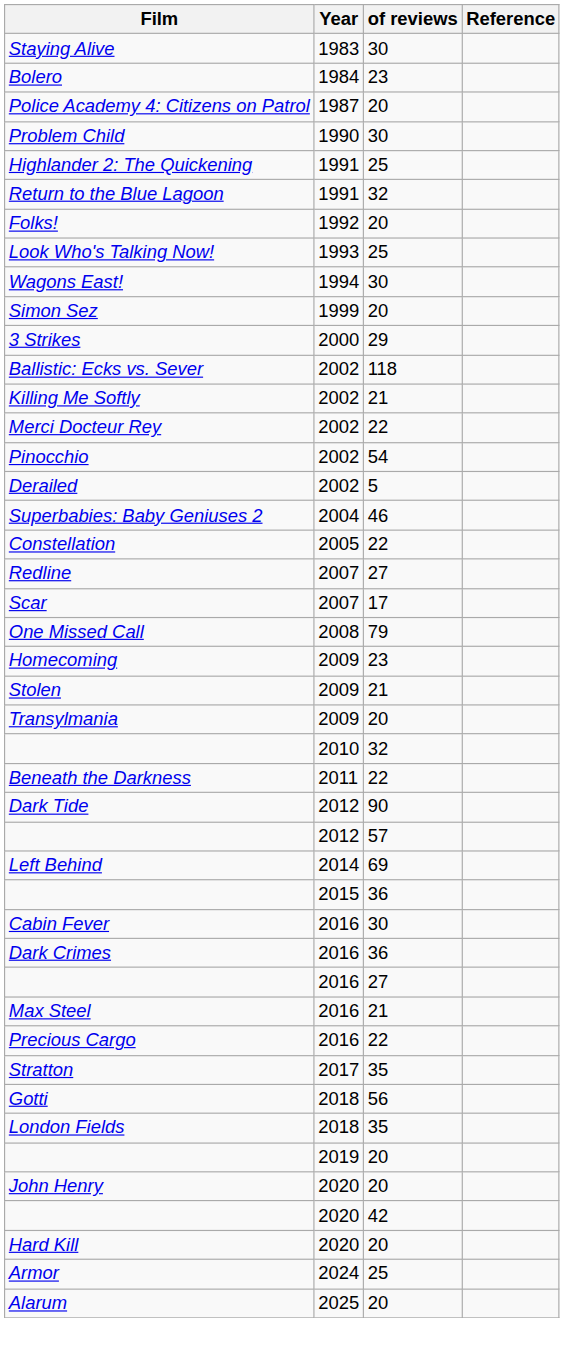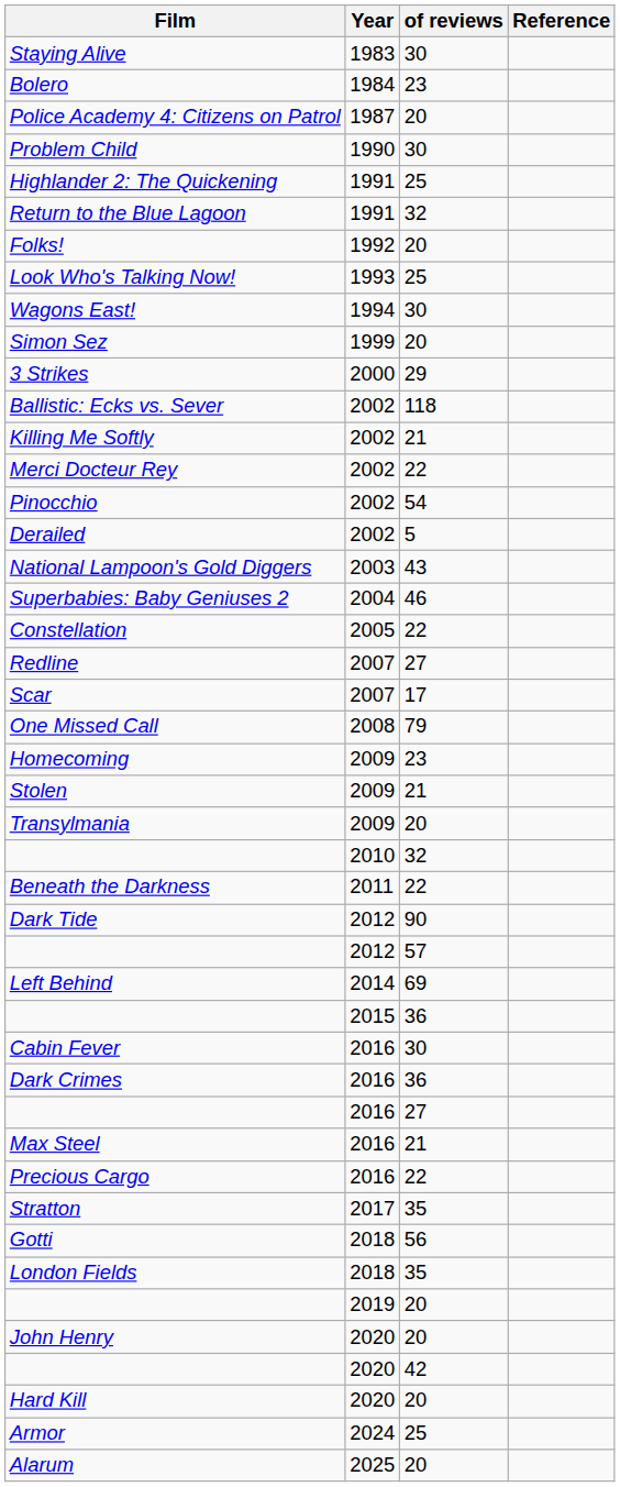 <table class="wikitable sortable" border="1">
 <tr>
 <th scope="col">Film</th>
 <th scope="col">Year</th>
 <th scope="col"> of reviews</th>
 <th scope="col" class="unsortable">Reference</th>
 </tr>
 <tr>
 <td><em><a href='#'>Staying Alive</a></em></td>
 <td>1983</td>
 <td>30</td>
 <td></td>
 </tr>
 <tr>
 <td><em><a href='#'>Bolero</a></em></td>
 <td>1984</td>
 <td>23</td>
 <td></td>
 </tr>
 <tr>
 <td><em><a href='#'>Police Academy 4: Citizens on Patrol</a></em></td>
 <td>1987</td>
 <td>20</td>
 <td></td>
 </tr>
 <tr>
 <td><em><a href='#'>Problem Child</a></em></td>
 <td>1990</td>
 <td>30</td>
 <td></td>
 </tr>
 <tr>
 <td><em><a href='#'>Highlander 2: The Quickening</a></em></td>
 <td>1991</td>
 <td>25</td>
 <td></td>
 </tr>
 <tr>
 <td><em><a href='#'>Return to the Blue Lagoon</a></em></td>
 <td>1991</td>
 <td>32</td>
 <td></td>
 </tr>
 <tr>
 <td><em><a href='#'>Folks!</a></em></td>
 <td>1992</td>
 <td>20</td>
 <td></td>
 </tr>
 <tr>
 <td><em><a href='#'>Look Who's Talking Now!</a></em></td>
 <td>1993</td>
 <td>25</td>
 <td></td>
 </tr>
 <tr>
 <td><em><a href='#'>Wagons East!</a></em></td>
 <td>1994</td>
 <td>30</td>
 <td></td>
 </tr>
 <tr>
 <td><em><a href='#'>Simon Sez</a></em></td>
 <td>1999</td>
 <td>20</td>
 <td></td>
 </tr>
 <tr>
 <td><em><a href='#'>3 Strikes</a></em></td>
 <td>2000</td>
 <td>29</td>
 <td></td>
 </tr>
 <tr>
 <td><em><a href='#'>Ballistic: Ecks vs. Sever</a></em></td>
 <td>2002</td>
 <td>118</td>
 <td></td>
 </tr>
 <tr>
 <td><em><a href='#'>Killing Me Softly</a></em></td>
 <td>2002</td>
 <td>21</td>
 <td></td>
 </tr>
 <tr>
 <td><em><a href='#'>Merci Docteur Rey</a></em></td>
 <td>2002</td>
 <td>22</td>
 <td></td>
 </tr>
 <tr>
 <td><em><a href='#'>Pinocchio</a></em></td>
 <td>2002</td>
 <td>54</td>
 <td></td>
 </tr>
 <tr>
 <td><em><a href='#'>Derailed</a></em></td>
 <td>2002</td>
 <td>5</td>
+<td></td>
+</tr>
+<tr>
+<td><em><a href='#'>National Lampoon's Gold Diggers</a></em></td>
+<td>2003</td>
+<td>43</td>
 <td></td>
 </tr>
 <tr>
 <td><em><a href='#'>Superbabies: Baby Geniuses 2</a></em></td>
 <td>2004</td>
 <td>46</td>
 <td></td>
 </tr>
 <tr>
 <td><em><a href='#'>Constellation</a></em></td>
 <td>2005</td>
 <td>22</td>
 <td></td>
 </tr>
 <tr>
 <td><em><a href='#'>Redline</a></em></td>
 <td>2007</td>
 <td>27</td>
 <td></td>
 </tr>
 <tr>
 <td><em><a href='#'>Scar</a></em></td>
 <td>2007</td>
 <td>17</td>
 <td></td>
 </tr>
 <tr>
 <td><em><a href='#'>One Missed Call</a></em></td>
 <td>2008</td>
 <td>79</td>
 <td></td>
 </tr>
 <tr>
 <td><em><a href='#'>Homecoming</a></em></td>
 <td>2009</td>
 <td>23</td>
 <td></td>
 </tr>
 <tr>
 <td><em><a href='#'>Stolen</a></em></td>
 <td>2009</td>
 <td>21</td>
 <td></td>
 </tr>
 <tr>
 <td><em><a href='#'>Transylmania</a></em></td>
 <td>2009</td>
 <td>20</td>
 <td></td>
 </tr>
 <tr>
 <td><em></em></td>
 <td>2010</td>
 <td>32</td>
 <td></td>
 </tr>
 <tr>
 <td><em><a href='#'>Beneath the Darkness</a></em></td>
 <td>2011</td>
 <td>22</td>
 <td></td>
 </tr>
 <tr>
 <td><em><a href='#'>Dark Tide</a></em></td>
 <td>2012</td>
 <td>90</td>
 <td></td>
 </tr>
 <tr>
 <td><em></em></td>
 <td>2012</td>
 <td>57</td>
 <td></td>
 </tr>
 <tr>
 <td><em><a href='#'>Left Behind</a></em></td>
 <td>2014</td>
 <td>69</td>
 <td></td>
 </tr>
 <tr>
 <td><em></em></td>
 <td>2015</td>
 <td>36</td>
 <td></td>
 </tr>
 <tr>
 <td><em><a href='#'>Cabin Fever</a></em></td>
 <td>2016</td>
 <td>30</td>
 <td></td>
 </tr>
 <tr>
 <td><em><a href='#'>Dark Crimes</a></em></td>
 <td>2016</td>
 <td>36</td>
 <td></td>
 </tr>
 <tr>
 <td><em></em></td>
 <td>2016</td>
 <td>27</td>
 <td></td>
 </tr>
 <tr>
 <td><em><a href='#'>Max Steel</a></em></td>
 <td>2016</td>
 <td>21</td>
 <td></td>
 </tr>
 <tr>
 <td><em><a href='#'>Precious Cargo</a></em></td>
 <td>2016</td>
 <td>22</td>
 <td></td>
 </tr>
 <tr>
 <td><em><a href='#'>Stratton</a></em></td>
 <td>2017</td>
 <td>35</td>
 <td></td>
 </tr>
 <tr>
 <td><em><a href='#'>Gotti</a></em></td>
 <td>2018</td>
 <td>56</td>
 <td></td>
 </tr>
 <tr>
 <td><em><a href='#'>London Fields</a></em></td>
 <td>2018</td>
 <td>35</td>
 <td></td>
 </tr>
 <tr>
 <td><em></em></td>
 <td>2019</td>
 <td>20</td>
 <td></td>
 </tr>
 <tr>
 <td><em><a href='#'>John Henry</a></em></td>
 <td>2020</td>
 <td>20</td>
 <td></td>
 </tr>
 <tr>
 <td><em></em></td>
 <td>2020</td>
 <td>42</td>
 <td></td>
 </tr>
 <tr>
 <td><em><a href='#'>Hard Kill</a></em></td>
 <td>2020</td>
 <td>20</td>
 <td></td>
 </tr>
 <tr>
 <td><em><a href='#'>Armor</a></em></td>
 <td>2024</td>
 <td>25</td>
 <td></td>
 </tr>
 <tr>
 <td><em><a href='#'>Alarum</a></em></td>
 <td>2025</td>
 <td>20</td>
 <td></td>
 </tr>
 </table>
